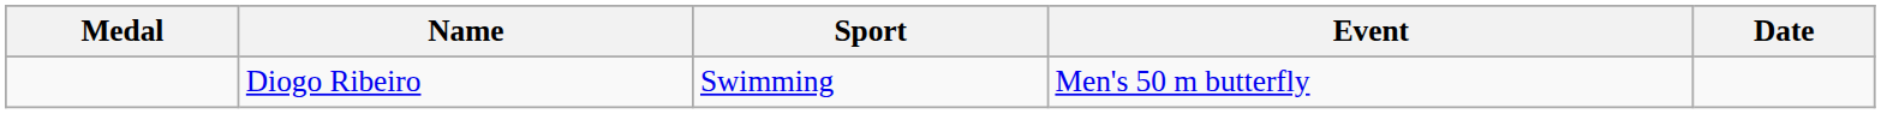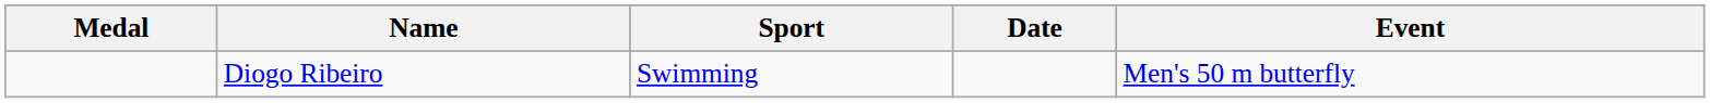 <table class="wikitable sortable" style="font-size:90%; width:70%;">
 <tr>
 <th>Medal</th>
 <th>Name</th>
 <th>Sport</th>
+<th>Date</th>
 <th>Event</th>
-<th>Date</th>
 </tr>
 <tr>
 <td></td>
 <td><a href='#'>Diogo Ribeiro</a></td>
 <td><a href='#'>Swimming</a></td>
+<td></td>
 <td><a href='#'>Men's 50 m butterfly</a></td>
-<td></td>
 </tr>
 </table>
